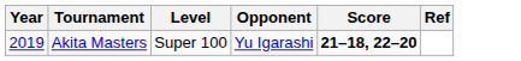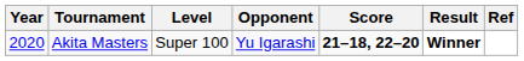 <table class="sortable wikitable" style="font-size: 90%">
 <tr>
 <th>Year</th>
 <th>Tournament</th>
 <th>Level</th>
 <th>Opponent</th>
 <th>Score</th>
+<th>Result</th>
 <th>Ref</th>
 </tr>
 <tr>
-<td align="center"><a href='#'>2019</a></td>
+<td align="center"><a href='#'>2020</a></td>
 <td align="left"><a href='#'>Akita Masters</a></td>
 <td align="left">Super 100</td>
 <td align="left"> <a href='#'>Yu Igarashi</a></td>
 <td algin="left"><strong>21–18, 22–20</strong></td>
+<td style="text-align:left; background:white"> <strong>Winner</strong></td>
 <td style="text-align:center; background:white"></td>
 </tr>
 </table>
